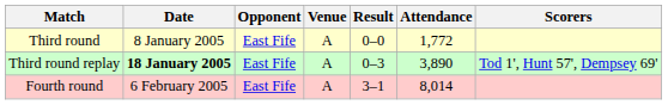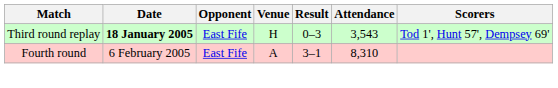 <table class="wikitable" style="font-size:100%; text-align:center">
 <tr>
 <th>Match</th>
 <th>Date</th>
 <th>Opponent</th>
 <th>Venue</th>
 <th>Result</th>
 <th>Attendance</th>
 <th>Scorers</th>
 </tr>
-<tr style="background: #FFFFCC;">
-<td>Third round</td>
-<td>8 January 2005</td>
-<td><a href='#'>East Fife</a></td>
-<td>A</td>
-<td>0–0</td>
-<td>1,772</td>
-<td></td>
-</tr>
 <tr style="background: #CCFFCC;">
 <td>Third round replay</td>
 <td><strong>18 January 2005</strong></td>
 <td><a href='#'>East Fife</a></td>
-<td>A</td>
+<td>H</td>
 <td>0–3</td>
-<td>3,890</td>
+<td>3,543</td>
 <td><a href='#'>Tod</a> 1', <a href='#'>Hunt</a> 57', <a href='#'>Dempsey</a> 69'</td>
 </tr>
 <tr style="background: #FFCCCC;">
 <td>Fourth round</td>
 <td>6 February 2005</td>
 <td><a href='#'>East Fife</a></td>
 <td>A</td>
 <td>3–1</td>
-<td>8,014</td>
+<td>8,310</td>
 <td></td>
 </tr>
 </table>
